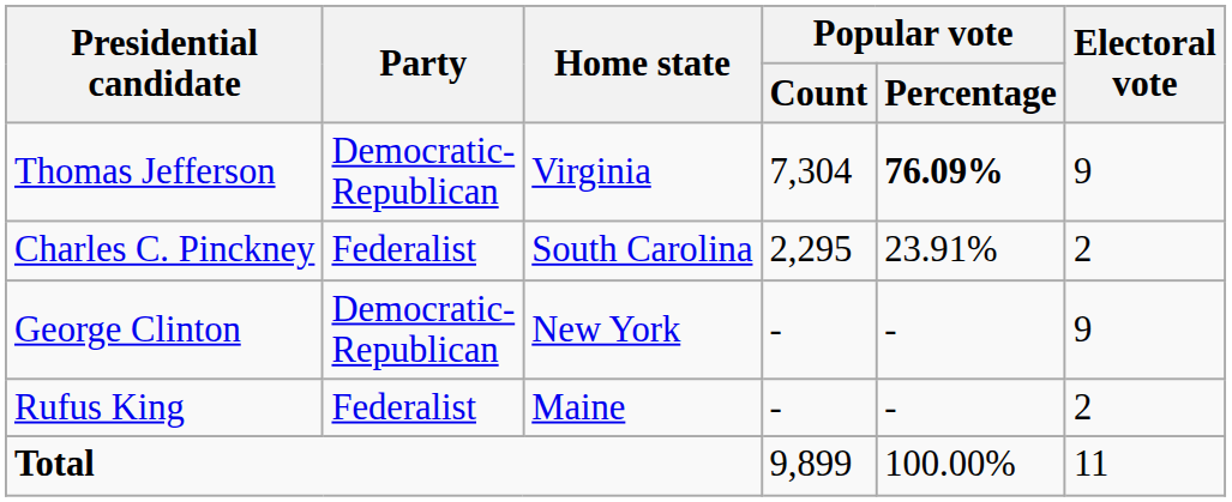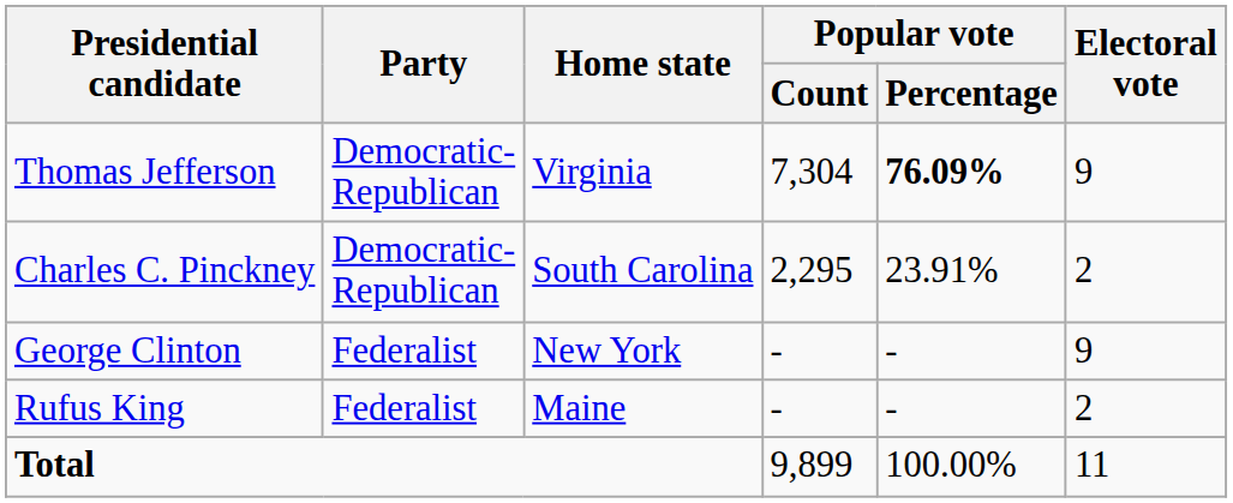 <table class="wikitable">
 <tr>
 <th rowspan="2">Presidential<br>candidate</th>
 <th rowspan="2">Party</th>
 <th rowspan="2">Home state</th>
 <th colspan="2">Popular vote</th>
 <th rowspan="2">Electoral<br>vote</th>
 </tr>
 <tr>
 <th>Count</th>
 <th>Percentage</th>
 </tr>
 <tr>
 <td><a href='#'>Thomas Jefferson</a></td>
 <td><a href='#'>Democratic-</a><br><a href='#'>Republican</a></td>
 <td><a href='#'>Virginia</a></td>
 <td>7,304</td>
 <td><strong>76.09%</strong></td>
 <td>9</td>
 </tr>
 <tr>
 <td><a href='#'>Charles C. Pinckney</a></td>
-<td><a href='#'>Federalist</a></td>
+<td><a href='#'>Democratic-</a><br><a href='#'>Republican</a></td>
 <td><a href='#'>South Carolina</a></td>
 <td>2,295</td>
 <td>23.91%</td>
 <td>2</td>
 </tr>
 <tr>
 <td><a href='#'>George Clinton</a></td>
-<td><a href='#'>Democratic-</a><br><a href='#'>Republican</a></td>
+<td><a href='#'>Federalist</a></td>
 <td><a href='#'>New York</a></td>
 <td>-</td>
 <td>-</td>
 <td>9</td>
 </tr>
 <tr>
 <td><a href='#'>Rufus King</a></td>
 <td><a href='#'>Federalist</a></td>
 <td><a href='#'>Maine</a></td>
 <td>-</td>
 <td>-</td>
 <td>2</td>
 </tr>
 <tr>
 <td colspan="3"><strong>Total</strong></td>
 <td>9,899</td>
 <td>100.00%</td>
 <td>11</td>
 </tr>
 </table>
